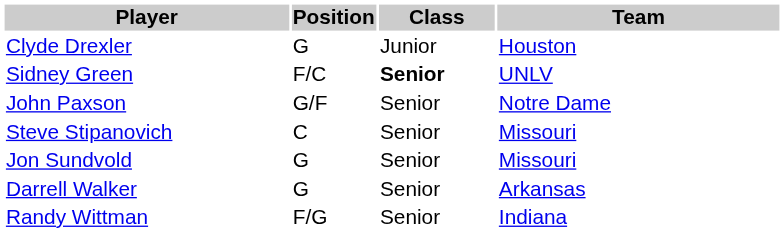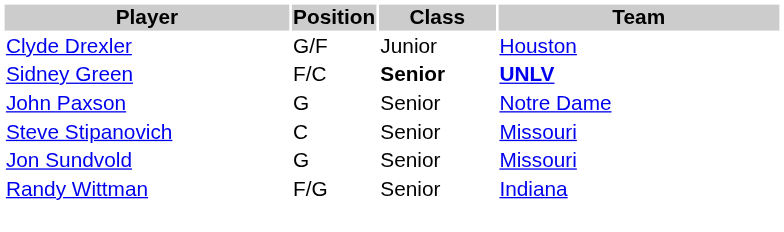 <table style="width:600px" "border:'1' 'solid' 'gray'">
 <tr>
 <th style="background:#CCCCCC;width:40%">Player</th>
 <th style="background:#CCCCCC;width:4%">Position</th>
 <th style="background:#CCCCCC;width:16%">Class</th>
 <th style="background:#CCCCCC;width:40%">Team</th>
 </tr>
 <tr>
 <td><a href='#'>Clyde Drexler</a></td>
-<td>G</td>
+<td>G/F</td>
 <td>Junior</td>
 <td><a href='#'>Houston</a></td>
 </tr>
 <tr>
 <td><a href='#'>Sidney Green</a></td>
 <td>F/C</td>
 <td><strong>Senior</strong></td>
-<td><a href='#'>UNLV</a></td>
+<td><strong><a href='#'>UNLV</a></strong></td>
 </tr>
 <tr>
 <td><a href='#'>John Paxson</a></td>
-<td>G/F</td>
+<td>G</td>
 <td>Senior</td>
 <td><a href='#'>Notre Dame</a></td>
 </tr>
 <tr>
 <td><a href='#'>Steve Stipanovich</a></td>
 <td>C</td>
 <td>Senior</td>
 <td><a href='#'>Missouri</a></td>
 </tr>
 <tr>
 <td><a href='#'>Jon Sundvold</a></td>
 <td>G</td>
 <td>Senior</td>
 <td><a href='#'>Missouri</a></td>
 </tr>
 <tr>
-<td><a href='#'>Darrell Walker</a></td>
-<td>G</td>
-<td>Senior</td>
-<td><a href='#'>Arkansas</a></td>
-</tr>
-<tr>
 <td><a href='#'>Randy Wittman</a></td>
 <td>F/G</td>
 <td>Senior</td>
 <td><a href='#'>Indiana</a></td>
 </tr>
 </table>
